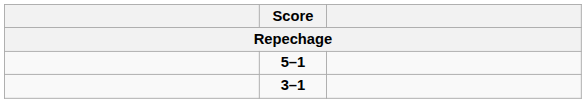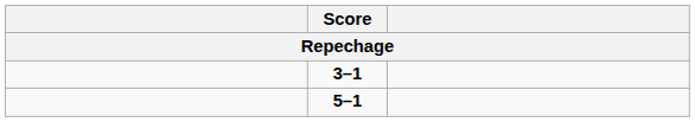 <table class="wikitable" style="text-align: left;">
 <tr>
 <th align="right" width="270"></th>
 <th width="65">Score</th>
 <th align="left" width="270"></th>
 </tr>
 <tr>
 <th colspan="3">Repechage</th>
 </tr>
 <tr>
 <td><strong></strong></td>
-<td align=center><strong>5–1</strong></td>
+<td align=center><strong>3–1</strong></td>
 <td></td>
 </tr>
 <tr>
 <td><strong></strong></td>
-<td align=center><strong>3–1</strong></td>
+<td align=center><strong>5–1</strong></td>
 <td></td>
 </tr>
 </table>
